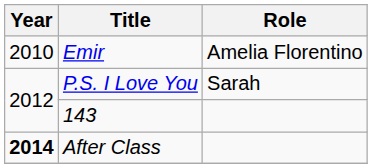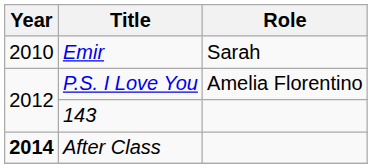 <table class="wikitable">
 <tr>
 <th>Year</th>
 <th>Title</th>
 <th>Role</th>
 </tr>
 <tr>
 <td>2010</td>
 <td><em><a href='#'>Emir</a></em></td>
-<td>Amelia Florentino</td>
+<td>Sarah</td>
 </tr>
 <tr>
 <td rowspan=2>2012</td>
 <td><em><a href='#'>P.S. I Love You</a></em></td>
-<td>Sarah</td>
+<td>Amelia Florentino</td>
 </tr>
 <tr>
 <td><em>143</em></td>
 <td></td>
 </tr>
 <tr>
 <td><strong>2014</strong></td>
 <td><em>After Class</em></td>
 <td></td>
 </tr>
 <tr>
 </tr>
 </table>
